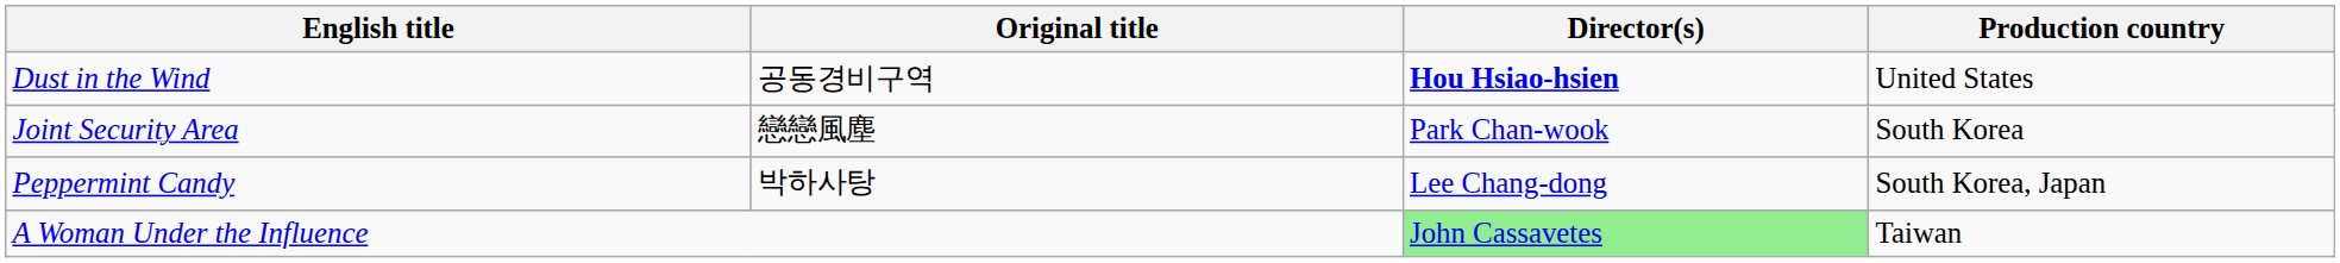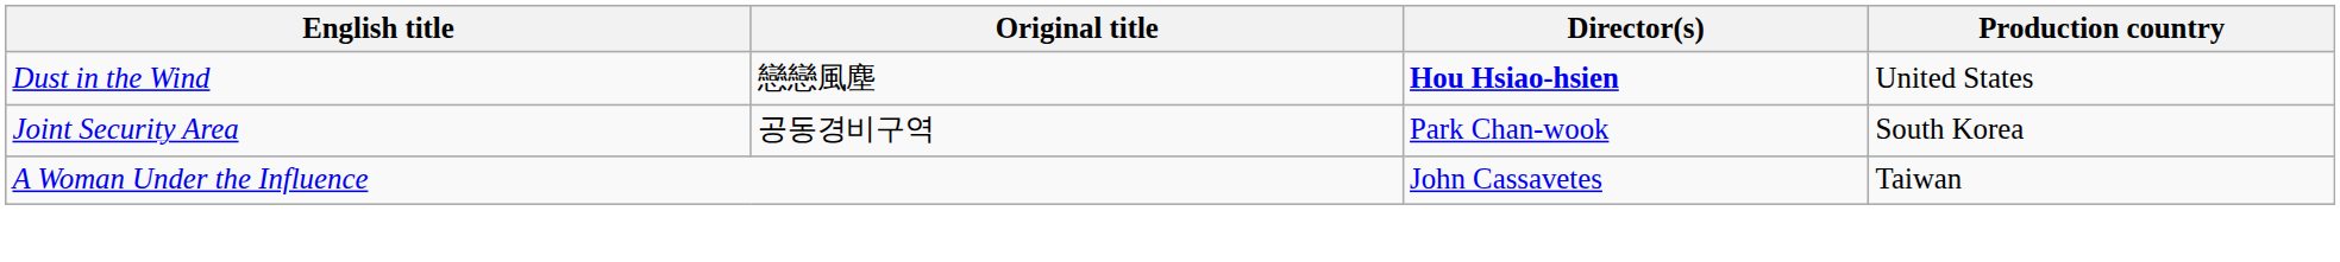 <table class="sortable wikitable" width="100%" cellpadding="5">
 <tr>
 <th scope="col" width="32%">English title</th>
 <th scope="col" width="28%">Original title</th>
 <th scope="col" width="20%">Director(s)</th>
 <th scope="col" width="20%">Production country</th>
 </tr>
 <tr>
 <td><em><a href='#'>Dust in the Wind</a></em></td>
-<td>공동경비구역</td>
+<td>戀戀風塵</td>
 <td><strong><a href='#'>Hou Hsiao-hsien</a></strong></td>
 <td>United States</td>
 </tr>
 <tr>
 <td><em><a href='#'>Joint Security Area</a></em></td>
-<td>戀戀風塵</td>
+<td>공동경비구역</td>
 <td><a href='#'>Park Chan-wook</a></td>
 <td>South Korea</td>
 </tr>
 <tr>
-<td><em><a href='#'>Peppermint Candy</a></em></td>
-<td>박하사탕</td>
-<td><a href='#'>Lee Chang-dong</a></td>
-<td>South Korea, Japan</td>
-</tr>
-<tr>
 <td colspan=2><em><a href='#'>A Woman Under the Influence</a></em></td>
-<td style="background: lightgreen;"><a href='#'>John Cassavetes</a></td>
+<td><a href='#'>John Cassavetes</a></td>
 <td>Taiwan</td>
 </tr>
 </table>
